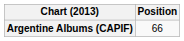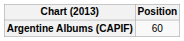 <table class="wikitable plainrowheaders sortable" style="text-align:center">
 <tr>
 <th scope="col">Chart (2013)</th>
 <th scope="col">Position</th>
 </tr>
 <tr>
 <th scope="row">Argentine Albums (CAPIF)</th>
-<td>66</td>
+<td>60</td>
 </tr>
 </table>
